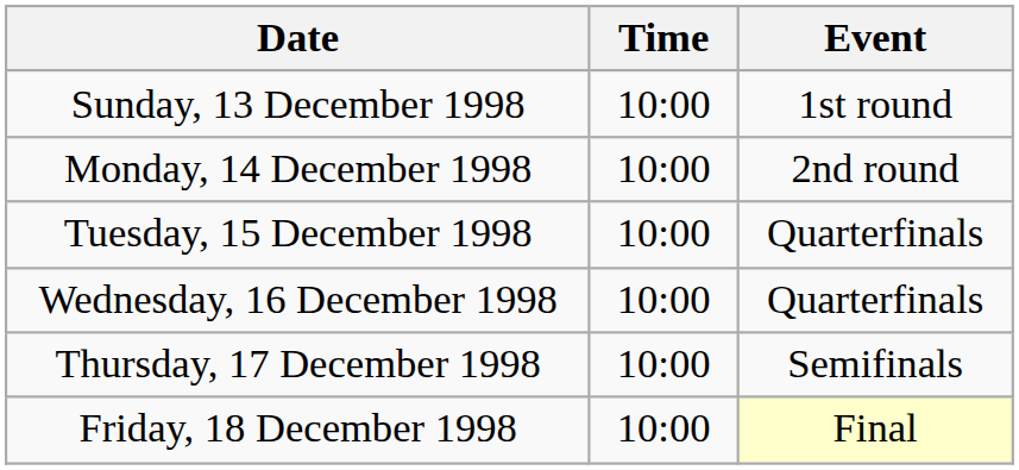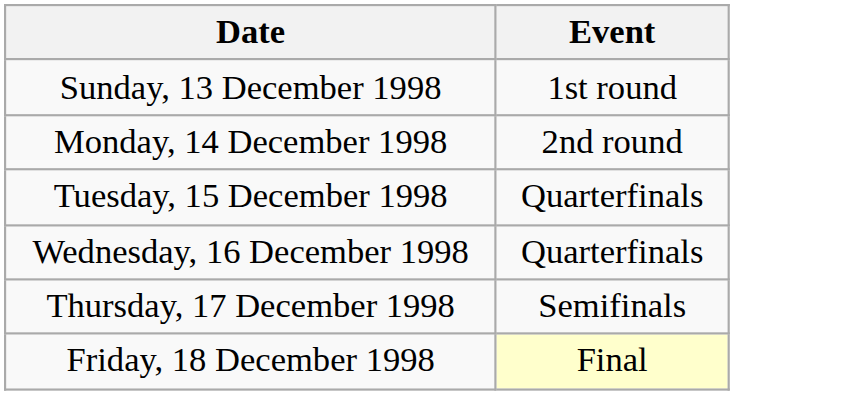 <table class = "wikitable" style="text-align:center;">
 <tr>
 <th width=220>Date</th>
-<th width=50>Time</th>
 <th width=100>Event</th>
 </tr>
 <tr>
 <td>Sunday, 13 December 1998</td>
-<td>10:00</td>
 <td>1st round</td>
 </tr>
 <tr>
 <td>Monday, 14 December 1998</td>
-<td>10:00</td>
 <td>2nd round</td>
 </tr>
 <tr>
 <td>Tuesday, 15 December 1998</td>
-<td>10:00</td>
 <td>Quarterfinals</td>
 </tr>
 <tr>
 <td>Wednesday, 16 December 1998</td>
-<td>10:00</td>
 <td>Quarterfinals</td>
 </tr>
 <tr>
 <td>Thursday, 17 December 1998</td>
-<td>10:00</td>
 <td>Semifinals</td>
 </tr>
 <tr>
 <td>Friday, 18 December 1998</td>
-<td>10:00</td>
 <td bgcolor=ffffcc>Final</td>
 </tr>
 </table>
